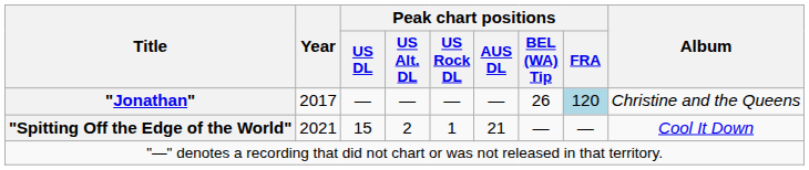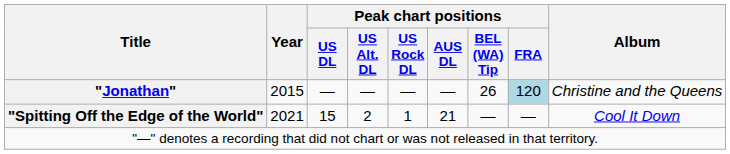 <table class="wikitable plainrowheaders" style="text-align:center;">
 <tr>
 <th scope="col" rowspan="2">Title</th>
 <th scope="col" rowspan="2">Year</th>
 <th colspan="6">Peak chart positions</th>
 <th scope="col" rowspan="2">Album</th>
 </tr>
 <tr>
 <th scope="col" style="width:2.5em;font-size:90%;"><a href='#'>US<br>DL</a><br></th>
 <th scope="col" style="width:2.5em;font-size:90%;"><a href='#'>US<br>Alt.<br>DL</a><br></th>
 <th scope="col" style="width:2.5em;font-size:90%;"><a href='#'>US<br>Rock<br>DL</a><br></th>
 <th scope="col" style="width:2.5em;font-size:90%;"><a href='#'>AUS<br>DL</a><br></th>
 <th scope="col" style="width:2.5em;font-size:90%;"><a href='#'>BEL<br>(WA)<br>Tip</a><br></th>
 <th scope="col" style="width:2.5em;font-size:90%;"><a href='#'>FRA</a><br></th>
 </tr>
 <tr>
 <th scope="row">"<a href='#'>Jonathan</a>" <br></th>
-<td>2017</td>
+<td>2015</td>
 <td>—</td>
 <td>—</td>
 <td>—</td>
 <td>—</td>
 <td>26</td>
 <td style="background: lightblue;">120</td>
 <td><em>Christine and the Queens</em></td>
 </tr>
 <tr>
 <th scope="row">"Spitting Off the Edge of the World"<br></th>
 <td>2021</td>
 <td>15</td>
 <td>2</td>
 <td>1</td>
 <td>21</td>
 <td>—</td>
 <td>—</td>
 <td><em><a href='#'>Cool It Down</a></em></td>
 </tr>
 <tr>
 <td colspan="14" style="font-size:90%">"—" denotes a recording that did not chart or was not released in that territory.</td>
 </tr>
 </table>
